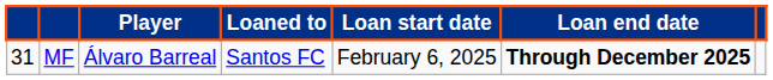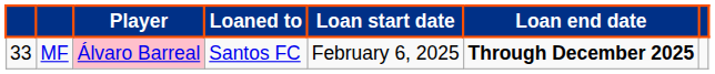 <table class="wikitable sortable" style="text-align:left; font-size:100%;">
 <tr>
 <th style="background-color:#003087; color:#FFFFFF; border:2px solid #FE5000;" scope="col"></th>
 <th style="background-color:#003087; color:#FFFFFF; border:2px solid #FE5000;" scope="col"></th>
 <th style="background-color:#003087; color:#FFFFFF; border:2px solid #FE5000;" scope="col">Player</th>
 <th style="background-color:#003087; color:#FFFFFF; border:2px solid #FE5000;" scope="col">Loaned to</th>
 <th style="background-color:#003087; color:#FFFFFF; border:2px solid #FE5000;" scope="col">Loan start date</th>
 <th style="background-color:#003087; color:#FFFFFF; border:2px solid #FE5000;" scope="col">Loan end date</th>
 <th style="background-color:#003087; color:#FFFFFF; border:2px solid #FE5000;" scope="col"></th>
 </tr>
 <tr>
-<td>31</td>
+<td>33</td>
 <td><a href='#'>MF</a></td>
-<td> <a href='#'>Álvaro Barreal</a></td>
+<td style="background: pink;"> <a href='#'>Álvaro Barreal</a></td>
 <td> <a href='#'>Santos FC</a></td>
 <td>February 6, 2025</td>
 <td><strong>Through December 2025</strong></td>
 <td></td>
 </tr>
 </table>
